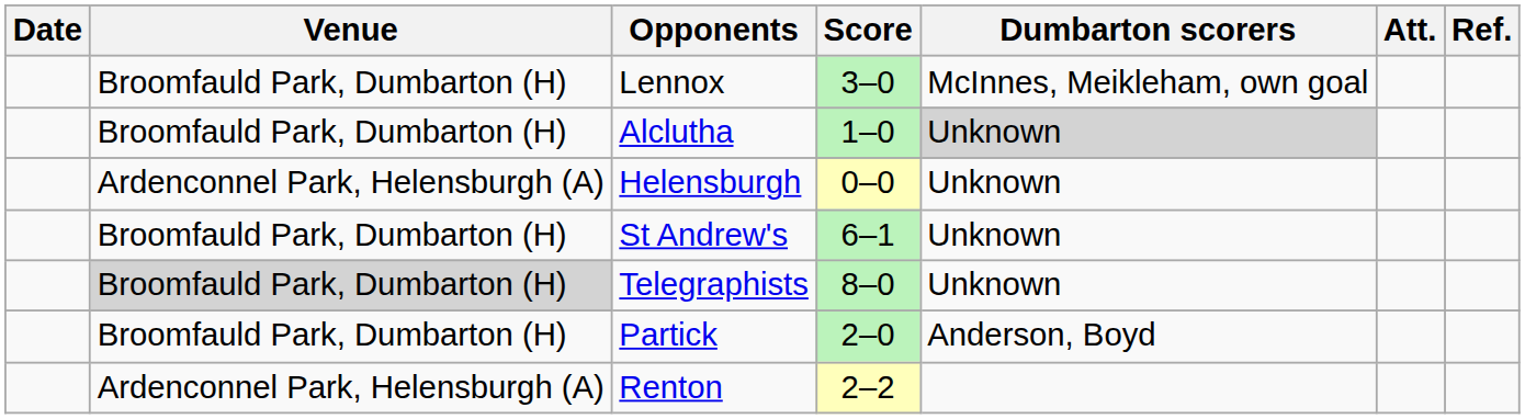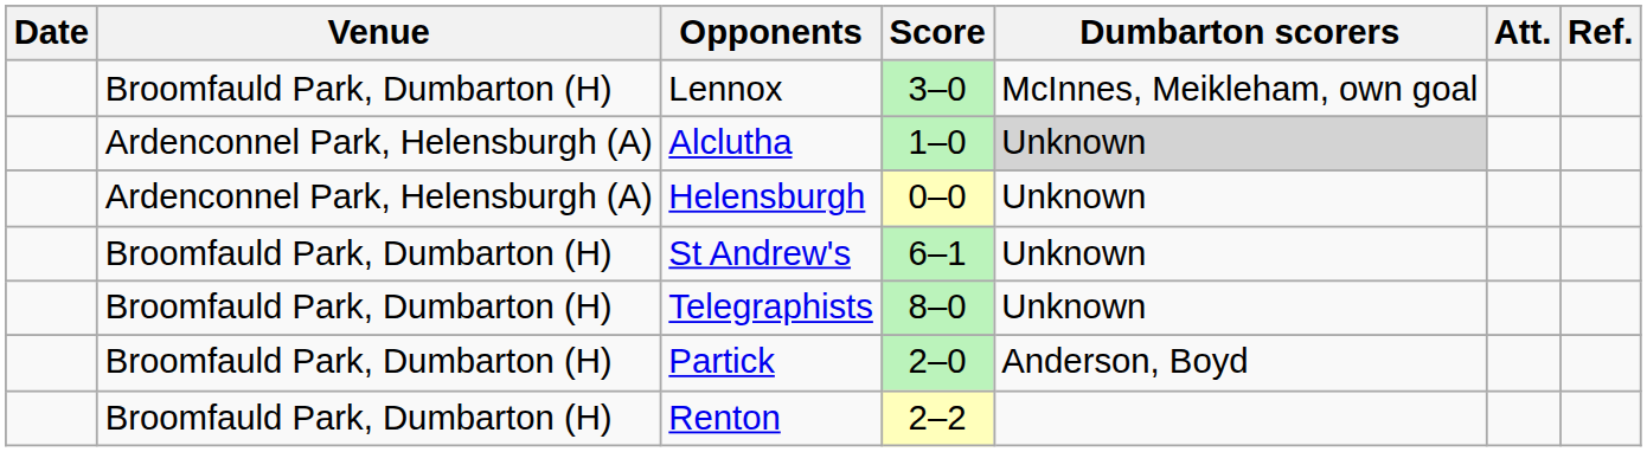 <table class="wikitable sortable football-result-list" style="max-width: 80em; text-align: center">
 <tr>
 <th scope="col">Date</th>
 <th scope="col">Venue</th>
 <th scope="col">Opponents</th>
 <th scope="col">Score</th>
 <th scope="col" class=unsortable>Dumbarton scorers</th>
 <th scope="col">Att.</th>
 <th scope="col" class=unsortable>Ref.</th>
 </tr>
 <tr>
 <td style="text-align: left" scope="row"></td>
 <td style="text-align: left">Broomfauld Park, Dumbarton (H)</td>
 <td style="text-align: left">Lennox</td>
 <td style="background:#BBF3BB">3–0</td>
 <td style="text-align: left">McInnes, Meikleham, own goal</td>
 <td></td>
 <td style="text-align: left"></td>
 </tr>
 <tr>
 <td style="text-align: left" scope="row"></td>
-<td style="text-align: left">Broomfauld Park, Dumbarton (H)</td>
+<td style="text-align: left">Ardenconnel Park, Helensburgh (A)</td>
 <td style="text-align: left"><a href='#'>Alclutha</a></td>
 <td style="background:#BBF3BB">1–0</td>
 <td style="background: lightgrey; text-align: left">Unknown</td>
 <td></td>
 <td style="text-align: left"></td>
 </tr>
 <tr>
 <td style="text-align: left" scope="row"></td>
 <td style="text-align: left">Ardenconnel Park, Helensburgh (A)</td>
 <td style="text-align: left"><a href='#'>Helensburgh</a></td>
 <td style="background:#FFFFBB">0–0</td>
 <td style="text-align: left">Unknown</td>
 <td></td>
 <td style="text-align: left"></td>
 </tr>
 <tr>
 <td style="text-align: left" scope="row"></td>
 <td style="text-align: left">Broomfauld Park, Dumbarton (H)</td>
 <td style="text-align: left"><a href='#'>St Andrew's</a></td>
 <td style="background:#BBF3BB">6–1</td>
 <td style="text-align: left">Unknown</td>
 <td></td>
 <td style="text-align: left"></td>
 </tr>
 <tr>
 <td style="text-align: left" scope="row"></td>
-<td style="background: lightgrey; text-align: left">Broomfauld Park, Dumbarton (H)</td>
+<td style="text-align: left">Broomfauld Park, Dumbarton (H)</td>
 <td style="text-align: left"><a href='#'>Telegraphists</a></td>
 <td style="background:#BBF3BB">8–0</td>
 <td style="text-align: left">Unknown</td>
 <td></td>
 <td style="text-align: left"></td>
 </tr>
 <tr>
 <td style="text-align: left" scope="row"></td>
 <td style="text-align: left">Broomfauld Park, Dumbarton (H)</td>
 <td style="text-align: left"><a href='#'>Partick</a></td>
 <td style="background:#BBF3BB">2–0</td>
 <td style="text-align: left">Anderson, Boyd</td>
 <td></td>
 <td style="text-align: left"></td>
 </tr>
 <tr>
 <td style="text-align: left" scope="row"></td>
-<td style="text-align: left">Ardenconnel Park, Helensburgh (A)</td>
+<td style="text-align: left">Broomfauld Park, Dumbarton (H)</td>
 <td style="text-align: left"><a href='#'>Renton</a></td>
 <td style="background:#FFFFBB">2–2</td>
 <td style="text-align: left"></td>
 <td></td>
 <td style="text-align: left"></td>
 </tr>
 </table>
